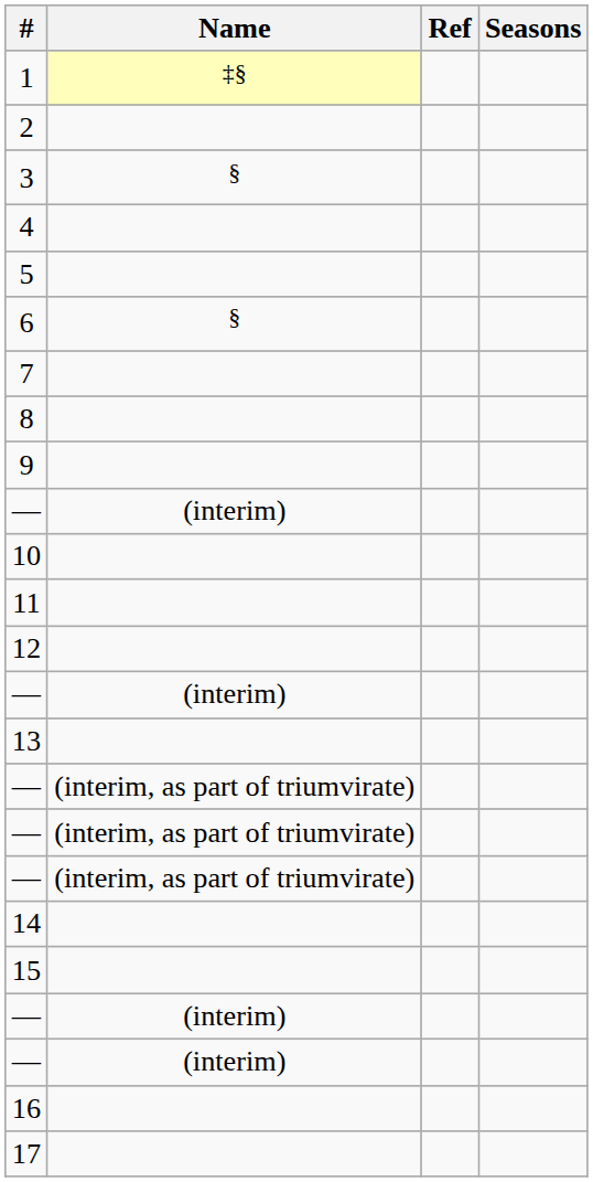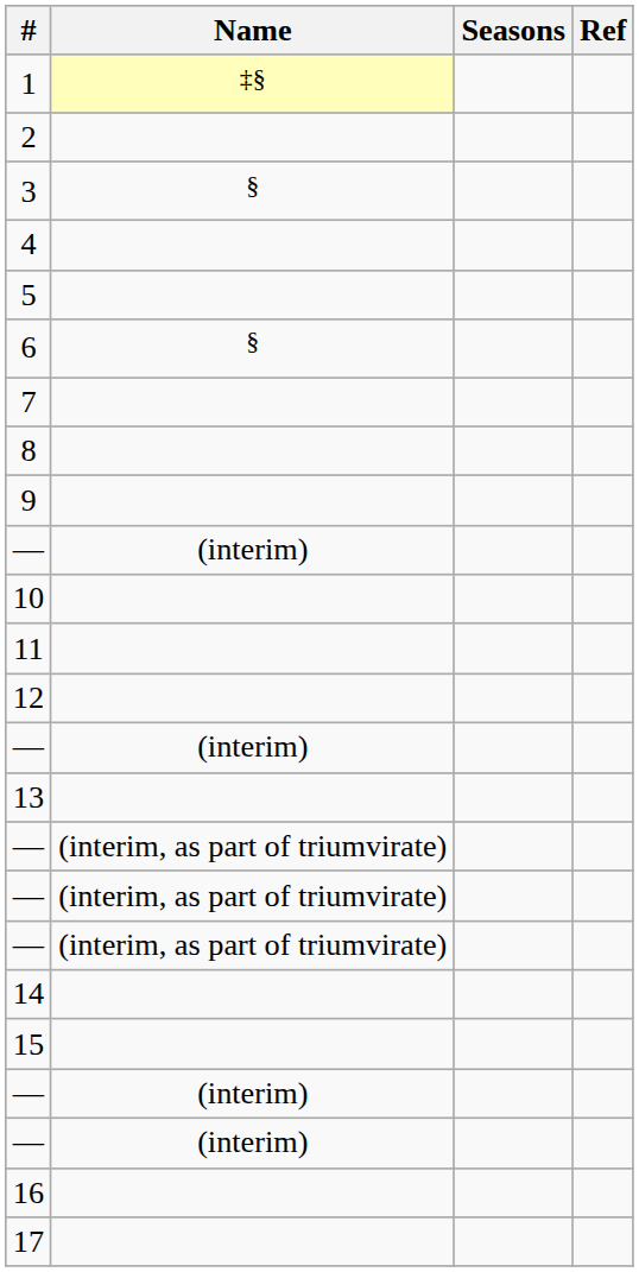 <table class="wikitable sortable" style="text-align:center">
 <tr>
 <th class="unsortable">#</th>
 <th>Name</th>
+<th>Seasons</th>
 <th class="unsortable">Ref</th>
-<th>Seasons</th>
 </tr>
 <tr>
 <td>1</td>
 <td bgcolor="#ffffbb"><sup>‡§</sup></td>
 <td></td>
 <td></td>
 </tr>
 <tr>
 <td>2</td>
 <td></td>
 <td></td>
 <td></td>
 </tr>
 <tr>
 <td>3</td>
 <td><sup>§</sup></td>
 <td></td>
 <td></td>
 </tr>
 <tr>
 <td>4</td>
 <td></td>
 <td></td>
 <td></td>
 </tr>
 <tr>
 <td>5</td>
 <td></td>
 <td></td>
 <td></td>
 </tr>
 <tr>
 <td>6</td>
 <td><sup>§</sup></td>
 <td></td>
 <td></td>
 </tr>
 <tr>
 <td>7</td>
 <td></td>
 <td></td>
 <td></td>
 </tr>
 <tr>
 <td>8</td>
 <td></td>
 <td></td>
 <td></td>
 </tr>
 <tr>
 <td>9</td>
 <td></td>
 <td></td>
 <td></td>
 </tr>
 <tr>
 <td>—</td>
 <td> (interim)</td>
 <td></td>
 <td></td>
 </tr>
 <tr>
 <td>10</td>
 <td></td>
 <td></td>
 <td></td>
 </tr>
 <tr>
 <td>11</td>
 <td></td>
 <td></td>
 <td></td>
 </tr>
 <tr>
 <td>12</td>
 <td></td>
 <td></td>
 <td></td>
 </tr>
 <tr>
 <td>—</td>
 <td> (interim)</td>
 <td></td>
 <td></td>
 </tr>
 <tr>
 <td>13</td>
 <td></td>
 <td></td>
 <td></td>
 </tr>
 <tr>
 <td>—</td>
 <td> (interim, as part of triumvirate)</td>
 <td></td>
 <td></td>
 </tr>
 <tr>
 <td>—</td>
 <td> (interim, as part of triumvirate)</td>
 <td></td>
 <td></td>
 </tr>
 <tr>
 <td>—</td>
 <td> (interim, as part of triumvirate)</td>
 <td></td>
 <td></td>
 </tr>
 <tr>
 <td>14</td>
 <td></td>
 <td></td>
 <td></td>
 </tr>
 <tr>
 <td>15</td>
 <td></td>
 <td></td>
 <td></td>
 </tr>
 <tr>
 <td>—</td>
 <td> (interim)</td>
 <td></td>
 <td></td>
 </tr>
 <tr>
 <td>—</td>
 <td> (interim)</td>
 <td></td>
 <td></td>
 </tr>
 <tr>
 <td>16</td>
 <td></td>
 <td></td>
 <td></td>
 </tr>
 <tr>
 <td>17</td>
 <td></td>
 <td></td>
 <td></td>
 </tr>
 </table>
